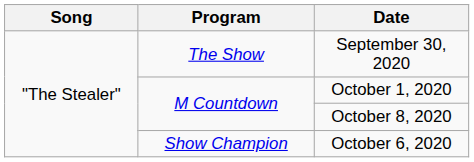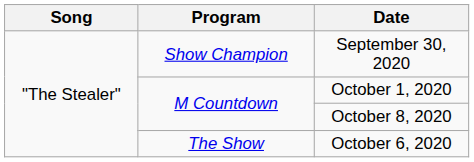 <table class="wikitable" style="text-align:center">
 <tr>
 <th width="120">Song</th>
 <th width="160">Program</th>
 <th width="140">Date</th>
 </tr>
 <tr>
 <td rowspan="4">"The Stealer"</td>
-<td><em><a href='#'>The Show</a></em></td>
+<td><em><a href='#'>Show Champion</a></em></td>
 <td>September 30, 2020</td>
 </tr>
 <tr>
 <td rowspan="2"><em><a href='#'>M Countdown</a></em></td>
 <td>October 1, 2020</td>
 </tr>
 <tr>
 <td>October 8, 2020</td>
 </tr>
 <tr>
-<td><em><a href='#'>Show Champion</a></em></td>
+<td><em><a href='#'>The Show</a></em></td>
 <td>October 6, 2020</td>
 </tr>
 </table>
